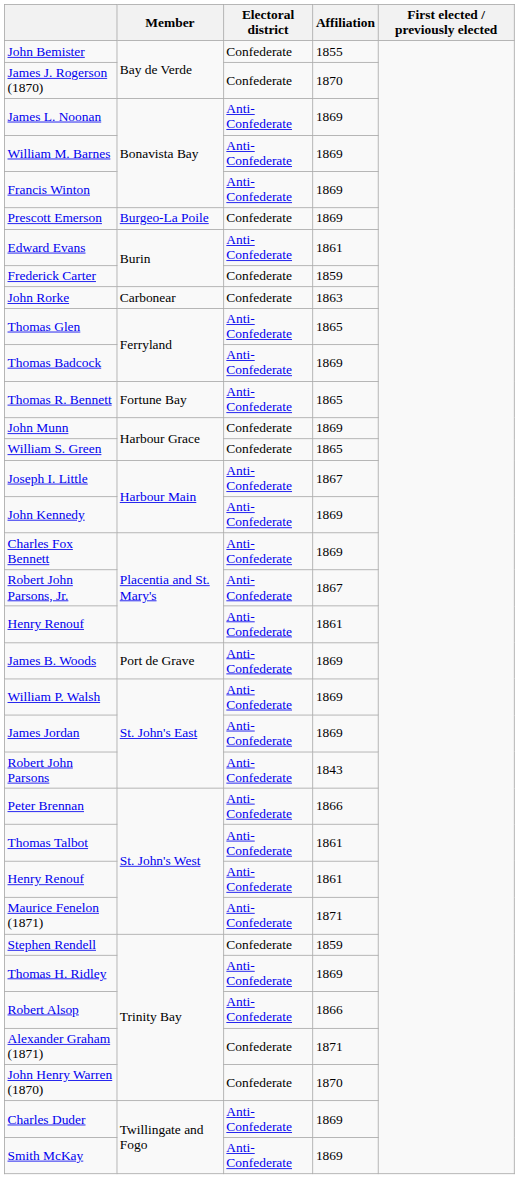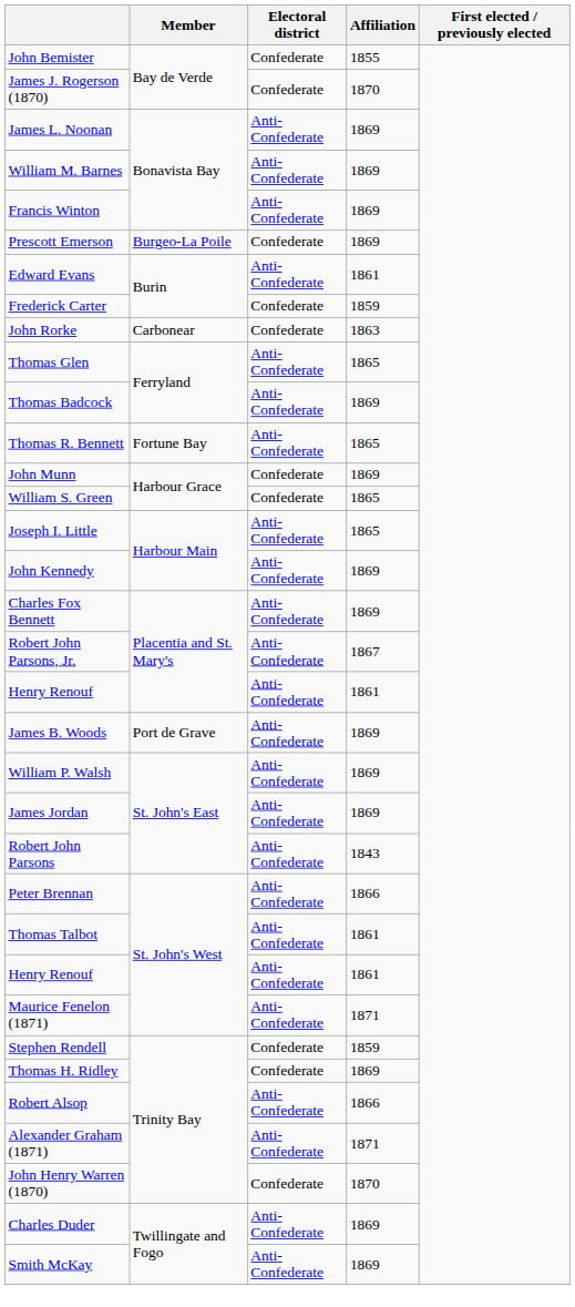 <table class="wikitable sortable">
 <tr>
 <th></th>
 <th>Member</th>
 <th>Electoral district</th>
 <th>Affiliation</th>
 <th>First elected / previously elected</th>
 </tr>
 <tr>
 <td><a href='#'>John Bemister</a></td>
 <td rowspan=2>Bay de Verde</td>
 <td>Confederate</td>
 <td>1855</td>
 </tr>
 <tr>
 <td><a href='#'>James J. Rogerson</a> (1870)</td>
 <td>Confederate</td>
 <td>1870</td>
 </tr>
 <tr>
 <td><a href='#'>James L. Noonan</a></td>
 <td rowspan=3>Bonavista Bay</td>
 <td><a href='#'>Anti-Confederate</a></td>
 <td>1869</td>
 </tr>
 <tr>
 <td><a href='#'>William M. Barnes</a></td>
 <td><a href='#'>Anti-Confederate</a></td>
 <td>1869</td>
 </tr>
 <tr>
 <td><a href='#'>Francis Winton</a></td>
 <td><a href='#'>Anti-Confederate</a></td>
 <td>1869</td>
 </tr>
 <tr>
 <td><a href='#'>Prescott Emerson</a></td>
 <td><a href='#'>Burgeo-La Poile</a></td>
 <td>Confederate</td>
 <td>1869</td>
 </tr>
 <tr>
 <td><a href='#'>Edward Evans</a></td>
 <td rowspan=2>Burin</td>
 <td><a href='#'>Anti-Confederate</a></td>
 <td>1861</td>
 </tr>
 <tr>
 <td><a href='#'>Frederick Carter</a></td>
 <td>Confederate</td>
 <td>1859</td>
 </tr>
 <tr>
 <td><a href='#'>John Rorke</a></td>
 <td>Carbonear</td>
 <td>Confederate</td>
 <td>1863</td>
 </tr>
 <tr>
 <td><a href='#'>Thomas Glen</a></td>
 <td rowspan=2>Ferryland</td>
 <td><a href='#'>Anti-Confederate</a></td>
 <td>1865</td>
 </tr>
 <tr>
 <td><a href='#'>Thomas Badcock</a></td>
 <td><a href='#'>Anti-Confederate</a></td>
 <td>1869</td>
 </tr>
 <tr>
 <td><a href='#'>Thomas R. Bennett</a></td>
 <td>Fortune Bay</td>
 <td><a href='#'>Anti-Confederate</a></td>
 <td>1865</td>
 </tr>
 <tr>
 <td><a href='#'>John Munn</a></td>
 <td rowspan=2>Harbour Grace</td>
 <td>Confederate</td>
 <td>1869</td>
 </tr>
 <tr>
 <td><a href='#'>William S. Green</a></td>
 <td>Confederate</td>
 <td>1865</td>
 </tr>
 <tr>
 <td><a href='#'>Joseph I. Little</a></td>
 <td rowspan=2><a href='#'>Harbour Main</a></td>
 <td><a href='#'>Anti-Confederate</a></td>
-<td>1867</td>
+<td>1865</td>
 </tr>
 <tr>
 <td><a href='#'>John Kennedy</a></td>
 <td><a href='#'>Anti-Confederate</a></td>
 <td>1869</td>
 </tr>
 <tr>
 <td><a href='#'>Charles Fox Bennett</a></td>
 <td rowspan=3><a href='#'>Placentia and St. Mary's</a></td>
 <td><a href='#'>Anti-Confederate</a></td>
 <td>1869</td>
 </tr>
 <tr>
 <td><a href='#'>Robert John Parsons, Jr.</a></td>
 <td><a href='#'>Anti-Confederate</a></td>
 <td>1867</td>
 </tr>
 <tr>
 <td><a href='#'>Henry Renouf</a></td>
 <td><a href='#'>Anti-Confederate</a></td>
 <td>1861</td>
 </tr>
 <tr>
 <td><a href='#'>James B. Woods</a></td>
 <td>Port de Grave</td>
 <td><a href='#'>Anti-Confederate</a></td>
 <td>1869</td>
 </tr>
 <tr>
 <td><a href='#'>William P. Walsh</a></td>
 <td rowspan=3><a href='#'>St. John's East</a></td>
 <td><a href='#'>Anti-Confederate</a></td>
 <td>1869</td>
 </tr>
 <tr>
 <td><a href='#'>James Jordan</a></td>
 <td><a href='#'>Anti-Confederate</a></td>
 <td>1869</td>
 </tr>
 <tr>
 <td><a href='#'>Robert John Parsons</a></td>
 <td><a href='#'>Anti-Confederate</a></td>
 <td>1843</td>
 </tr>
 <tr>
 <td><a href='#'>Peter Brennan</a></td>
 <td rowspan=4><a href='#'>St. John's West</a></td>
 <td><a href='#'>Anti-Confederate</a></td>
 <td>1866</td>
 </tr>
 <tr>
 <td><a href='#'>Thomas Talbot</a></td>
 <td><a href='#'>Anti-Confederate</a></td>
 <td>1861</td>
 </tr>
 <tr>
 <td><a href='#'>Henry Renouf</a></td>
 <td><a href='#'>Anti-Confederate</a></td>
 <td>1861</td>
 </tr>
 <tr>
 <td><a href='#'>Maurice Fenelon</a> (1871)</td>
 <td><a href='#'>Anti-Confederate</a></td>
 <td>1871</td>
 </tr>
 <tr>
 <td><a href='#'>Stephen Rendell</a></td>
 <td rowspan=5>Trinity Bay</td>
 <td>Confederate</td>
 <td>1859</td>
 </tr>
 <tr>
 <td><a href='#'>Thomas H. Ridley</a></td>
-<td><a href='#'>Anti-Confederate</a></td>
+<td>Confederate</td>
 <td>1869</td>
 </tr>
 <tr>
 <td><a href='#'>Robert Alsop</a></td>
 <td><a href='#'>Anti-Confederate</a></td>
 <td>1866</td>
 </tr>
 <tr>
 <td><a href='#'>Alexander Graham</a> (1871)</td>
-<td>Confederate</td>
+<td><a href='#'>Anti-Confederate</a></td>
 <td>1871</td>
 </tr>
 <tr>
 <td><a href='#'>John Henry Warren</a> (1870)</td>
 <td>Confederate</td>
 <td>1870</td>
 </tr>
 <tr>
 <td><a href='#'>Charles Duder</a></td>
 <td rowspan=2>Twillingate and Fogo</td>
 <td><a href='#'>Anti-Confederate</a></td>
 <td>1869</td>
 </tr>
 <tr>
 <td><a href='#'>Smith McKay</a></td>
 <td><a href='#'>Anti-Confederate</a></td>
 <td>1869</td>
 </tr>
 </table>
